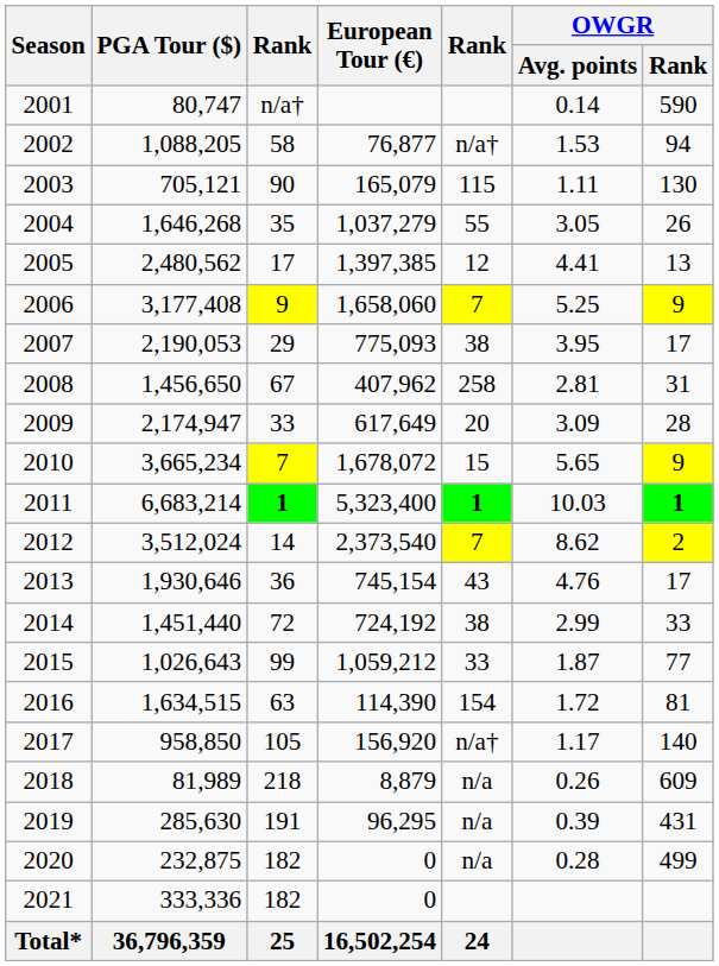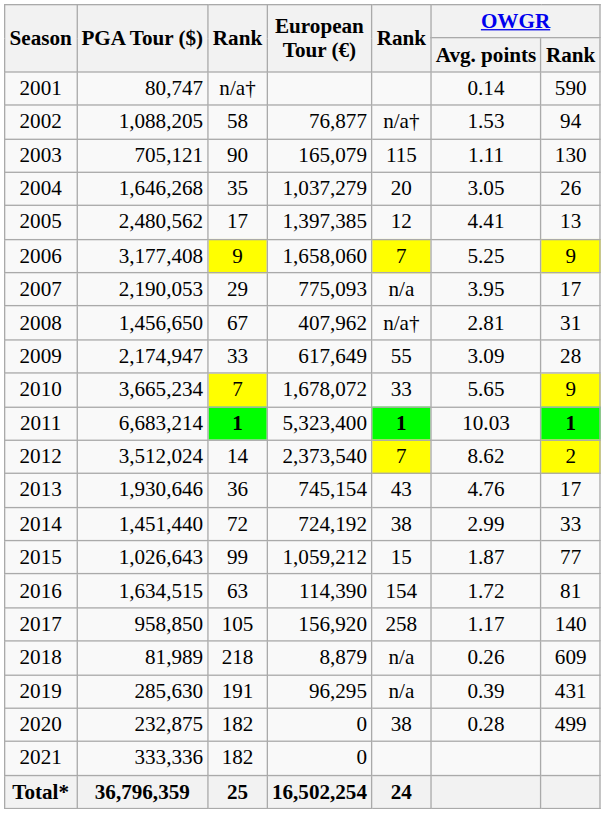 <table class="wikitable" style="text-align:right">
 <tr>
 <th rowspan="2">Season</th>
 <th rowspan="2">PGA Tour ($)</th>
 <th rowspan="2">Rank</th>
 <th rowspan="2">European<br>Tour (€)</th>
 <th rowspan="2">Rank</th>
 <th colspan="13"><a href='#'>OWGR</a></th>
 </tr>
 <tr>
 <th>Avg. points</th>
 <th>Rank</th>
 </tr>
 <tr>
 <td align=center>2001</td>
 <td>80,747</td>
 <td align=center>n/a†</td>
 <td></td>
 <td></td>
 <td align=center>0.14</td>
 <td align=center>590</td>
 </tr>
 <tr>
 <td align=center>2002</td>
 <td>1,088,205</td>
 <td align=center>58</td>
 <td>76,877</td>
 <td align=center>n/a†</td>
 <td align=center>1.53</td>
 <td align=center>94</td>
 </tr>
 <tr>
 <td align=center>2003</td>
 <td>705,121</td>
 <td align=center>90</td>
 <td>165,079</td>
 <td align=center>115</td>
 <td align=center>1.11</td>
 <td align=center>130</td>
 </tr>
 <tr>
 <td align=center>2004</td>
 <td>1,646,268</td>
 <td align=center>35</td>
 <td>1,037,279</td>
-<td align=center>55</td>
+<td align=center>20</td>
 <td align=center>3.05</td>
 <td align=center>26</td>
 </tr>
 <tr>
 <td align=center>2005</td>
 <td>2,480,562</td>
 <td align=center>17</td>
 <td>1,397,385</td>
 <td align=center>12</td>
 <td align=center>4.41</td>
 <td align=center>13</td>
 </tr>
 <tr>
 <td align=center>2006</td>
 <td>3,177,408</td>
 <td style="text-align:center; background:yellow;">9</td>
 <td>1,658,060</td>
 <td style="text-align:center; background:yellow;">7</td>
 <td align=center>5.25</td>
 <td style="text-align:center; background:yellow;">9</td>
 </tr>
 <tr>
 <td align=center>2007</td>
 <td>2,190,053</td>
 <td align=center>29</td>
 <td>775,093</td>
-<td align=center>38</td>
+<td align=center>n/a</td>
 <td align=center>3.95</td>
 <td align=center>17</td>
 </tr>
 <tr>
 <td align=center>2008</td>
 <td>1,456,650</td>
 <td align=center>67</td>
 <td>407,962</td>
-<td align=center>258</td>
+<td align=center>n/a†</td>
 <td align=center>2.81</td>
 <td align=center>31</td>
 </tr>
 <tr>
 <td align=center>2009</td>
 <td>2,174,947</td>
 <td align=center>33</td>
 <td>617,649</td>
-<td align=center>20</td>
+<td align=center>55</td>
 <td align=center>3.09</td>
 <td align=center>28</td>
 </tr>
 <tr>
 <td align=center>2010</td>
 <td>3,665,234</td>
 <td style="text-align:center; background:yellow;">7</td>
 <td>1,678,072</td>
-<td align=center>15</td>
+<td align=center>33</td>
 <td align=center>5.65</td>
 <td style="text-align:center; background:yellow;">9</td>
 </tr>
 <tr>
 <td align=center>2011</td>
 <td>6,683,214</td>
 <td style="text-align:center; background:lime;"><strong>1</strong></td>
 <td>5,323,400</td>
 <td style="text-align:center; background:lime;"><strong>1</strong></td>
 <td align=center>10.03</td>
 <td style="text-align:center; background:lime;"><strong>1</strong></td>
 </tr>
 <tr>
 <td align=center>2012</td>
 <td>3,512,024</td>
 <td align=center>14</td>
 <td>2,373,540</td>
 <td style="text-align:center; background:yellow;">7</td>
 <td align=center>8.62</td>
 <td style="text-align:center; background:yellow;">2</td>
 </tr>
 <tr>
 <td align=center>2013</td>
 <td>1,930,646</td>
 <td align=center>36</td>
 <td>745,154</td>
 <td align=center>43</td>
 <td align=center>4.76</td>
 <td align=center>17</td>
 </tr>
 <tr>
 <td align=center>2014</td>
 <td>1,451,440</td>
 <td align=center>72</td>
 <td>724,192</td>
 <td align=center>38</td>
 <td align=center>2.99</td>
 <td align=center>33</td>
 </tr>
 <tr>
 <td align=center>2015</td>
 <td>1,026,643</td>
 <td align=center>99</td>
 <td>1,059,212</td>
-<td align=center>33</td>
+<td align=center>15</td>
 <td align=center>1.87</td>
 <td align=center>77</td>
 </tr>
 <tr>
 <td align=center>2016</td>
 <td>1,634,515</td>
 <td align=center>63</td>
 <td>114,390</td>
 <td align=center>154</td>
 <td align=center>1.72</td>
 <td align=center>81</td>
 </tr>
 <tr>
 <td align=center>2017</td>
 <td>958,850</td>
 <td align=center>105</td>
 <td>156,920</td>
-<td align=center>n/a†</td>
+<td align=center>258</td>
 <td align=center>1.17</td>
 <td align=center>140</td>
 </tr>
 <tr>
 <td align=center>2018</td>
 <td>81,989</td>
 <td align=center>218</td>
 <td>8,879</td>
 <td align=center>n/a</td>
 <td align=center>0.26</td>
 <td align=center>609</td>
 </tr>
 <tr>
 <td align=center>2019</td>
 <td>285,630</td>
 <td align=center>191</td>
 <td>96,295</td>
 <td align=center>n/a</td>
 <td align=center>0.39</td>
 <td align=center>431</td>
 </tr>
 <tr>
 <td align=center>2020</td>
 <td>232,875</td>
 <td align=center>182</td>
 <td>0</td>
-<td align=center>n/a</td>
+<td align=center>38</td>
 <td align=center>0.28</td>
 <td align=center>499</td>
 </tr>
 <tr>
 <td align=center>2021</td>
 <td>333,336</td>
 <td align=center>182</td>
 <td>0</td>
 <td align=center></td>
 <td align=center></td>
 <td align=center></td>
 </tr>
 <tr>
 <th>Total*</th>
 <th>36,796,359</th>
 <th>25</th>
 <th>16,502,254</th>
 <th>24</th>
 <th></th>
 <th></th>
 </tr>
 </table>
